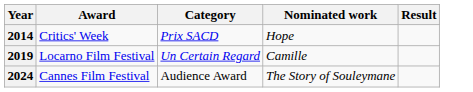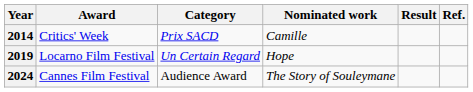 <table class="wikitable sortable plainrowheaders">
 <tr>
 <th scope="col">Year</th>
 <th scope="col">Award</th>
 <th scope="col">Category</th>
 <th scope="col">Nominated work</th>
 <th scope="col">Result</th>
+<th scope="col unsortable">Ref.</th>
 </tr>
 <tr>
 <th scope="row">2014</th>
 <td><a href='#'>Critics' Week</a></td>
 <td><em><a href='#'>Prix SACD</a></em></td>
-<td><em>Hope</em></td>
+<td><em>Camille</em></td>
 <td></td>
+<td align="center"></td>
 </tr>
 <tr>
 <th scope="row">2019</th>
 <td><a href='#'>Locarno Film Festival</a></td>
 <td><em><a href='#'>Un Certain Regard</a></em></td>
-<td><em>Camille</em></td>
+<td><em>Hope</em></td>
 <td></td>
+<td align="center"></td>
 </tr>
 <tr>
 <th scope="row">2024</th>
 <td><a href='#'>Cannes Film Festival</a></td>
 <td>Audience Award</td>
 <td><em>The Story of Souleymane</em></td>
 <td></td>
+<td align="center"></td>
 </tr>
 </table>
